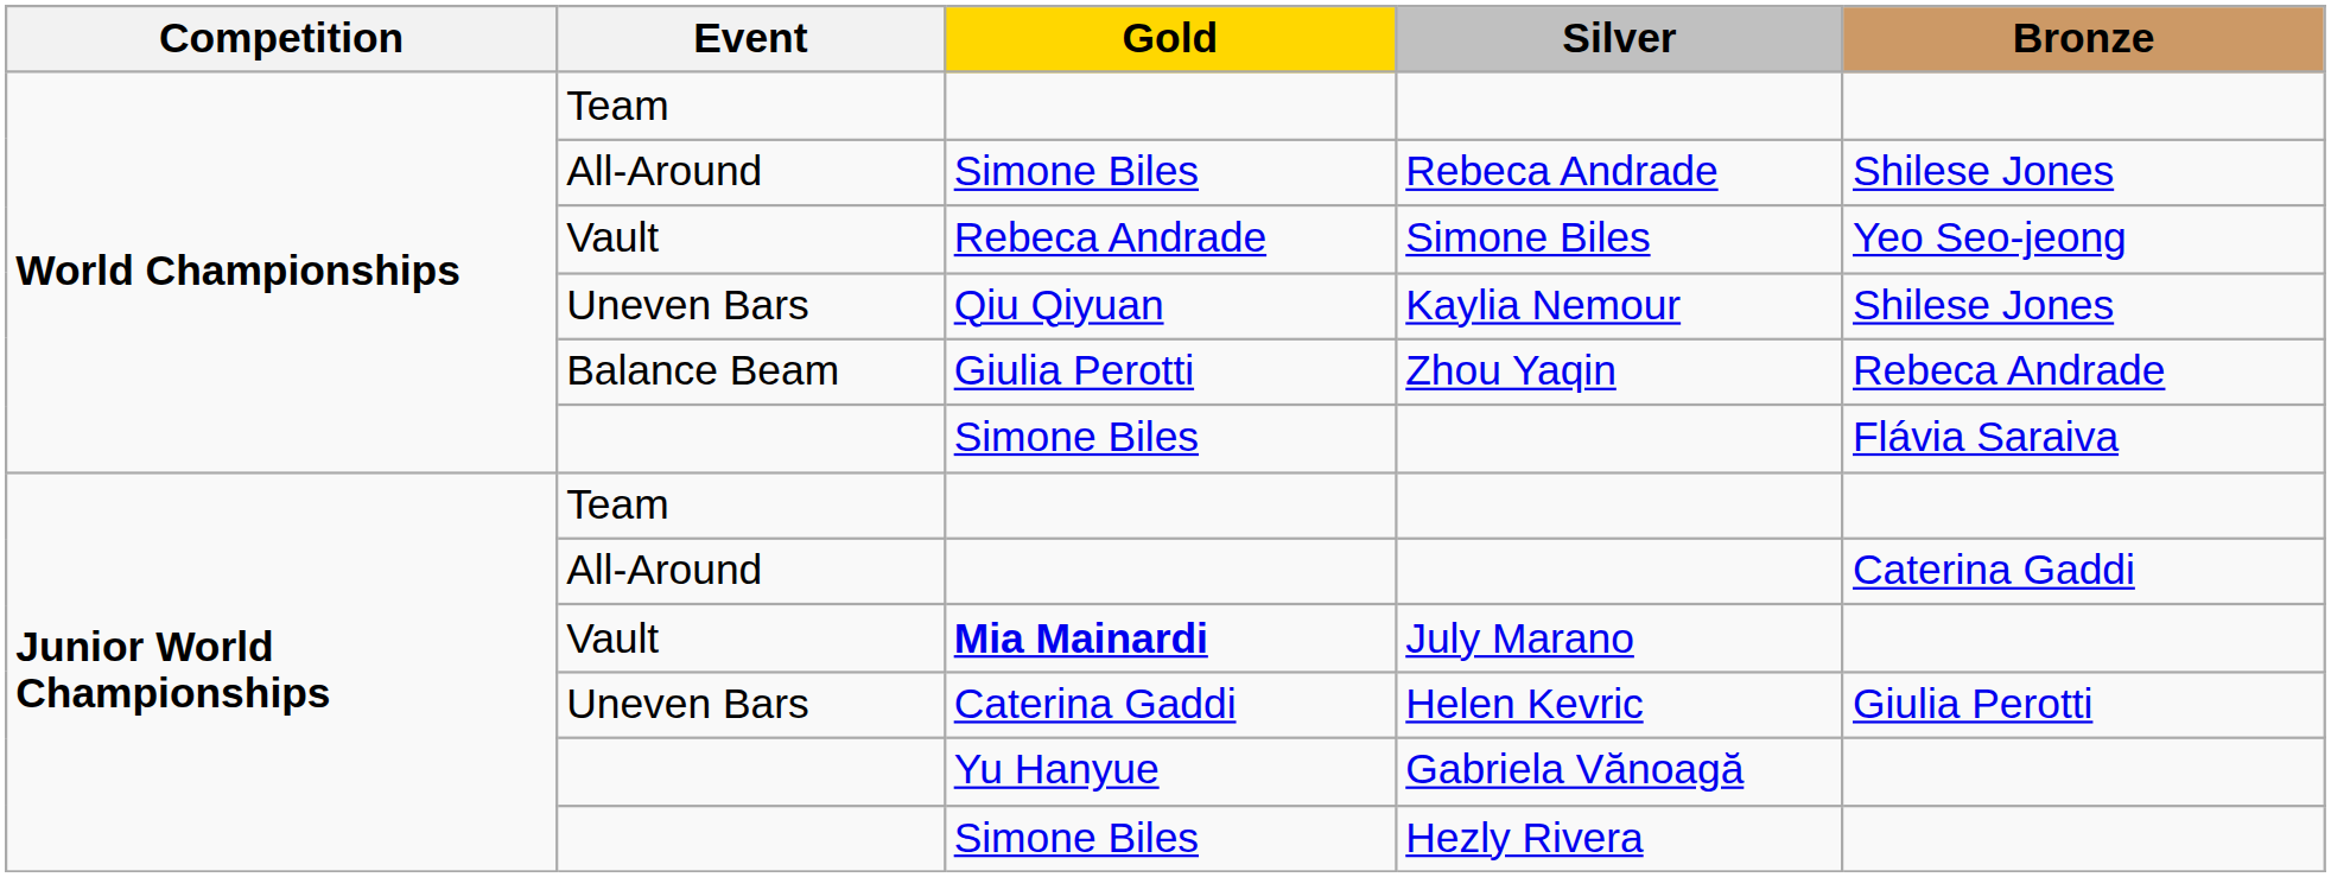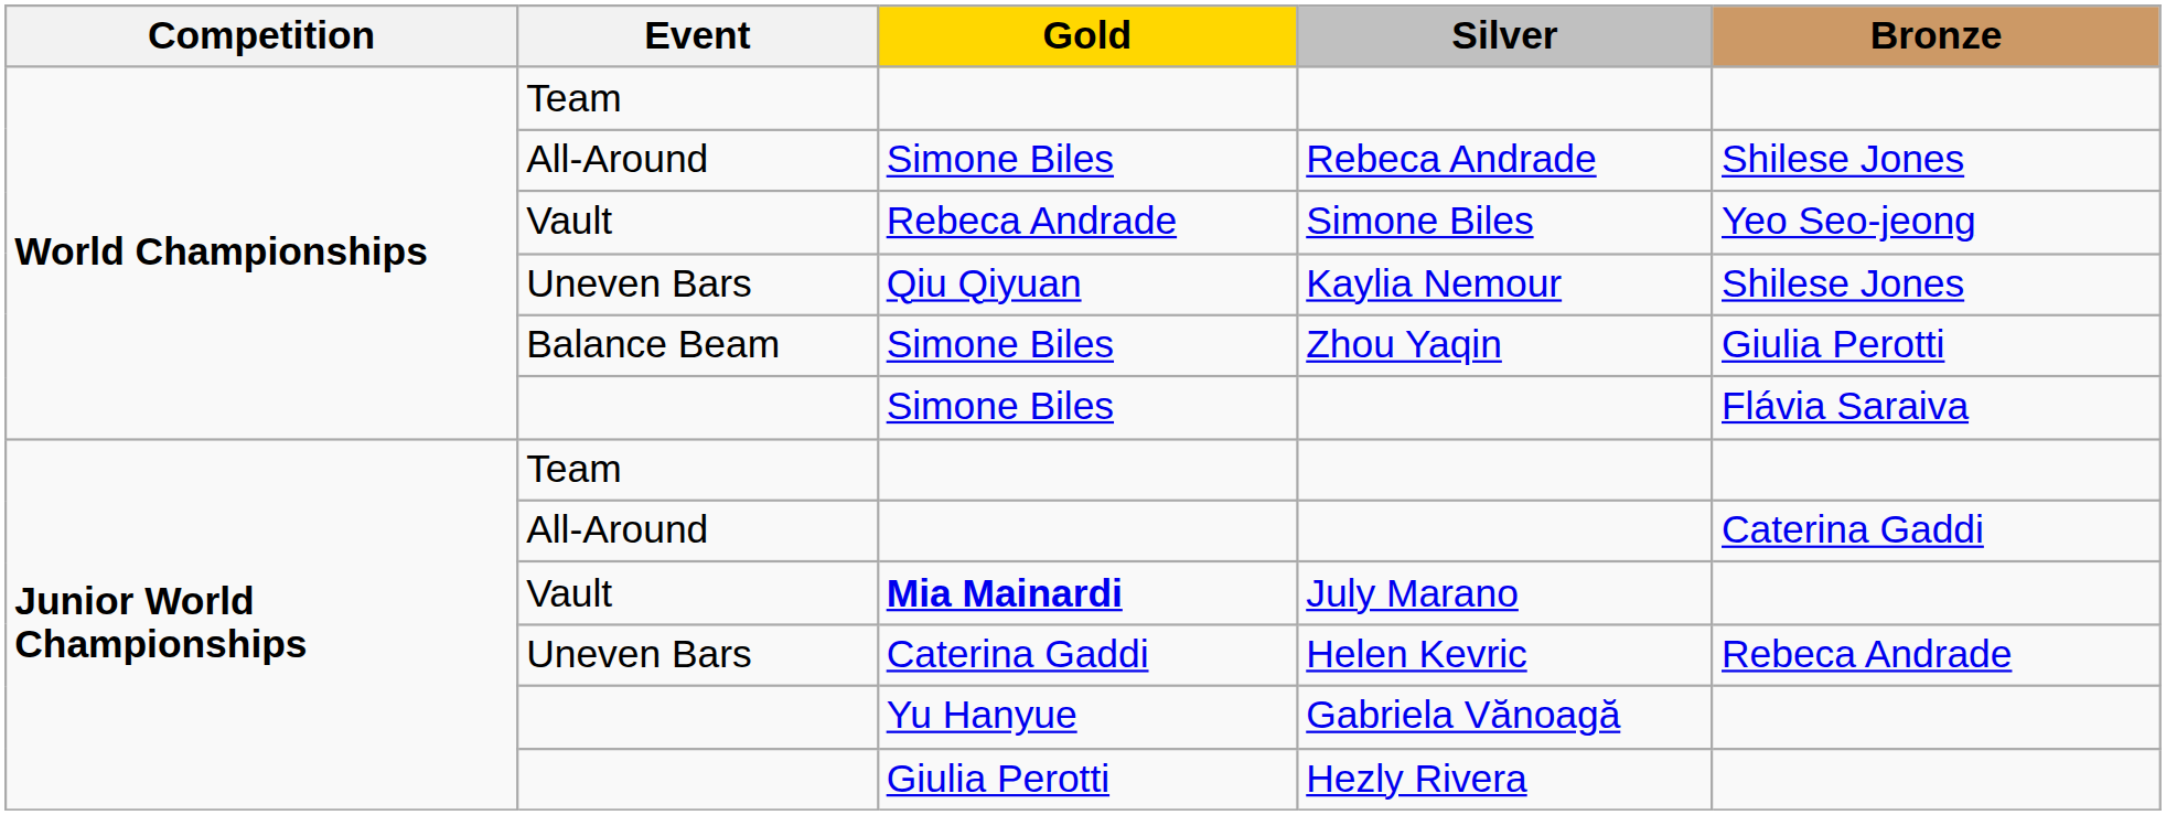 <table class="wikitable" style="width:70%;">
 <tr>
 <th style="text-align:center; width:5%;">Competition</th>
 <th style="text-align:center; width:5%;">Event</th>
 <td style="text-align:center; width:6%; background:gold;"><strong>Gold</strong></td>
 <td style="text-align:center; width:6%; background:silver;"><strong>Silver</strong></td>
 <td style="text-align:center; width:7%; background:#c96;"><strong>Bronze</strong></td>
 </tr>
 <tr>
 <td rowspan=6><strong>World Championships</strong></td>
 <td>Team</td>
 <td></td>
 <td></td>
 <td></td>
 </tr>
 <tr>
 <td>All-Around</td>
 <td> <a href='#'>Simone Biles</a></td>
 <td> <a href='#'>Rebeca Andrade</a></td>
 <td> <a href='#'>Shilese Jones</a></td>
 </tr>
 <tr>
 <td>Vault</td>
 <td> <a href='#'>Rebeca Andrade</a></td>
 <td> <a href='#'>Simone Biles</a></td>
 <td> <a href='#'>Yeo Seo-jeong</a></td>
 </tr>
 <tr>
 <td>Uneven Bars</td>
 <td> <a href='#'>Qiu Qiyuan</a></td>
 <td> <a href='#'>Kaylia Nemour</a></td>
 <td> <a href='#'>Shilese Jones</a></td>
 </tr>
 <tr>
 <td>Balance Beam</td>
+<td> <a href='#'>Simone Biles</a></td>
+<td> <a href='#'>Zhou Yaqin</a></td>
 <td> <a href='#'>Giulia Perotti</a></td>
-<td> <a href='#'>Zhou Yaqin</a></td>
-<td> <a href='#'>Rebeca Andrade</a></td>
 </tr>
 <tr>
 <td></td>
 <td> <a href='#'>Simone Biles</a></td>
 <td></td>
 <td> <a href='#'>Flávia Saraiva</a></td>
 </tr>
 <tr>
 <td rowspan=6><strong>Junior World Championships</strong></td>
 <td>Team</td>
 <td></td>
 <td></td>
 <td></td>
 </tr>
 <tr>
 <td>All-Around</td>
 <td></td>
 <td></td>
 <td> <a href='#'>Caterina Gaddi</a></td>
 </tr>
 <tr>
 <td>Vault</td>
 <td><strong> <a href='#'>Mia Mainardi</a></strong></td>
 <td> <a href='#'>July Marano</a></td>
 <td></td>
 </tr>
 <tr>
 <td>Uneven Bars</td>
 <td> <a href='#'>Caterina Gaddi</a></td>
 <td> <a href='#'>Helen Kevric</a></td>
-<td> <a href='#'>Giulia Perotti</a></td>
+<td> <a href='#'>Rebeca Andrade</a></td>
 </tr>
 <tr>
 <td></td>
 <td> <a href='#'>Yu Hanyue</a></td>
 <td> <a href='#'>Gabriela Vănoagă</a></td>
 <td></td>
 </tr>
 <tr>
 <td></td>
-<td> <a href='#'>Simone Biles</a></td>
+<td> <a href='#'>Giulia Perotti</a></td>
 <td> <a href='#'>Hezly Rivera</a></td>
 <td></td>
 </tr>
 </table>
